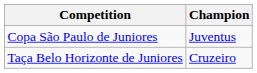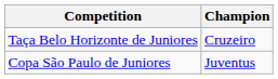 <table class="wikitable">
 <tr>
 <th>Competition</th>
 <th>Champion</th>
 </tr>
 <tr>
+<td><a href='#'>Taça Belo Horizonte de Juniores</a></td>
+<td><a href='#'>Cruzeiro</a></td>
+</tr>
+<tr>
 <td><a href='#'>Copa São Paulo de Juniores</a></td>
 <td><a href='#'>Juventus</a></td>
 </tr>
-<tr>
-<td><a href='#'>Taça Belo Horizonte de Juniores</a></td>
-<td><a href='#'>Cruzeiro</a></td>
-</tr>
 </table>
